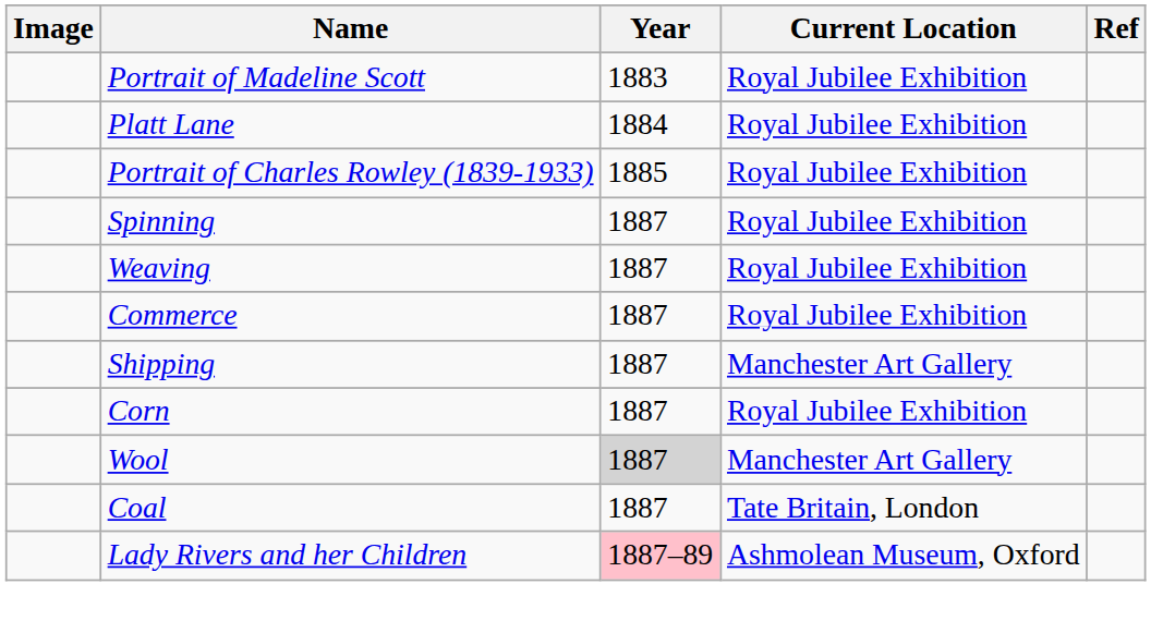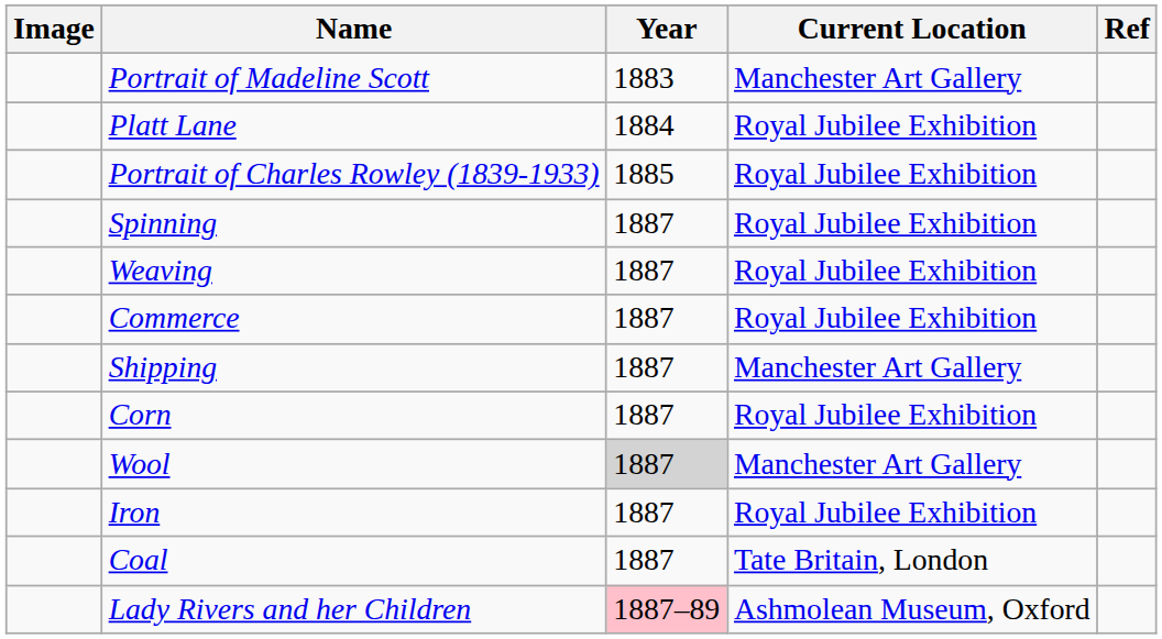 <table class="sortable wikitable" style="margin-left:0.5em; text-align:left">
 <tr>
 <th>Image</th>
 <th>Name</th>
 <th>Year</th>
 <th>Current Location</th>
 <th>Ref</th>
 </tr>
 <tr>
 <td></td>
 <td><em><a href='#'>Portrait of Madeline Scott</a></em></td>
 <td>1883</td>
-<td><a href='#'>Royal Jubilee Exhibition</a></td>
+<td><a href='#'>Manchester Art Gallery</a></td>
 <td></td>
 </tr>
 <tr>
 <td></td>
 <td><em><a href='#'>Platt Lane</a></em></td>
 <td>1884</td>
 <td><a href='#'>Royal Jubilee Exhibition</a></td>
 <td></td>
 </tr>
 <tr>
 <td></td>
 <td><em><a href='#'>Portrait of Charles Rowley (1839-1933)</a></em></td>
 <td>1885</td>
 <td><a href='#'>Royal Jubilee Exhibition</a></td>
 <td></td>
 </tr>
 <tr>
 <td></td>
 <td><em><a href='#'>Spinning</a></em></td>
 <td>1887</td>
 <td><a href='#'>Royal Jubilee Exhibition</a></td>
 <td></td>
 </tr>
 <tr>
 <td></td>
 <td><em><a href='#'>Weaving</a></em></td>
 <td>1887</td>
 <td><a href='#'>Royal Jubilee Exhibition</a></td>
 <td></td>
 </tr>
 <tr>
 <td></td>
 <td><em><a href='#'>Commerce</a></em></td>
 <td>1887</td>
 <td><a href='#'>Royal Jubilee Exhibition</a></td>
 <td></td>
 </tr>
 <tr>
 <td></td>
 <td><em><a href='#'>Shipping</a></em></td>
 <td>1887</td>
 <td><a href='#'>Manchester Art Gallery</a></td>
 <td></td>
 </tr>
 <tr>
 <td></td>
 <td><em><a href='#'>Corn</a></em></td>
 <td>1887</td>
 <td><a href='#'>Royal Jubilee Exhibition</a></td>
 <td></td>
 </tr>
 <tr>
 <td></td>
 <td><em><a href='#'>Wool</a></em></td>
 <td style="background: lightgrey;">1887</td>
 <td><a href='#'>Manchester Art Gallery</a></td>
 <td></td>
 </tr>
 <tr>
 <td></td>
+<td><em><a href='#'>Iron</a></em></td>
+<td>1887</td>
+<td><a href='#'>Royal Jubilee Exhibition</a></td>
+<td></td>
+</tr>
+<tr>
+<td></td>
 <td><em><a href='#'>Coal</a></em></td>
 <td>1887</td>
 <td><a href='#'>Tate Britain</a>, London</td>
 <td></td>
 </tr>
 <tr>
 <td></td>
 <td><em><a href='#'>Lady Rivers and her Children</a></em></td>
 <td style="background: pink;">1887–89</td>
 <td><a href='#'>Ashmolean Museum</a>, Oxford</td>
 <td></td>
 </tr>
 </table>
